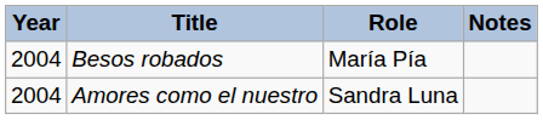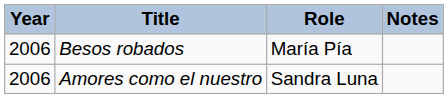 <table class="wikitable">
 <tr>
 <th style="background:#B0C4DE;">Year</th>
 <th style="background:#B0C4DE;">Title</th>
 <th style="background:#B0C4DE;">Role</th>
 <th style="background:#B0C4DE;">Notes</th>
 </tr>
 <tr>
-<td>2004</td>
+<td>2006</td>
 <td><em>Besos robados</em></td>
 <td>María Pía</td>
 <td></td>
 </tr>
 <tr>
-<td>2004</td>
+<td>2006</td>
 <td><em>Amores como el nuestro</em></td>
 <td>Sandra Luna</td>
 <td></td>
 </tr>
 </table>
